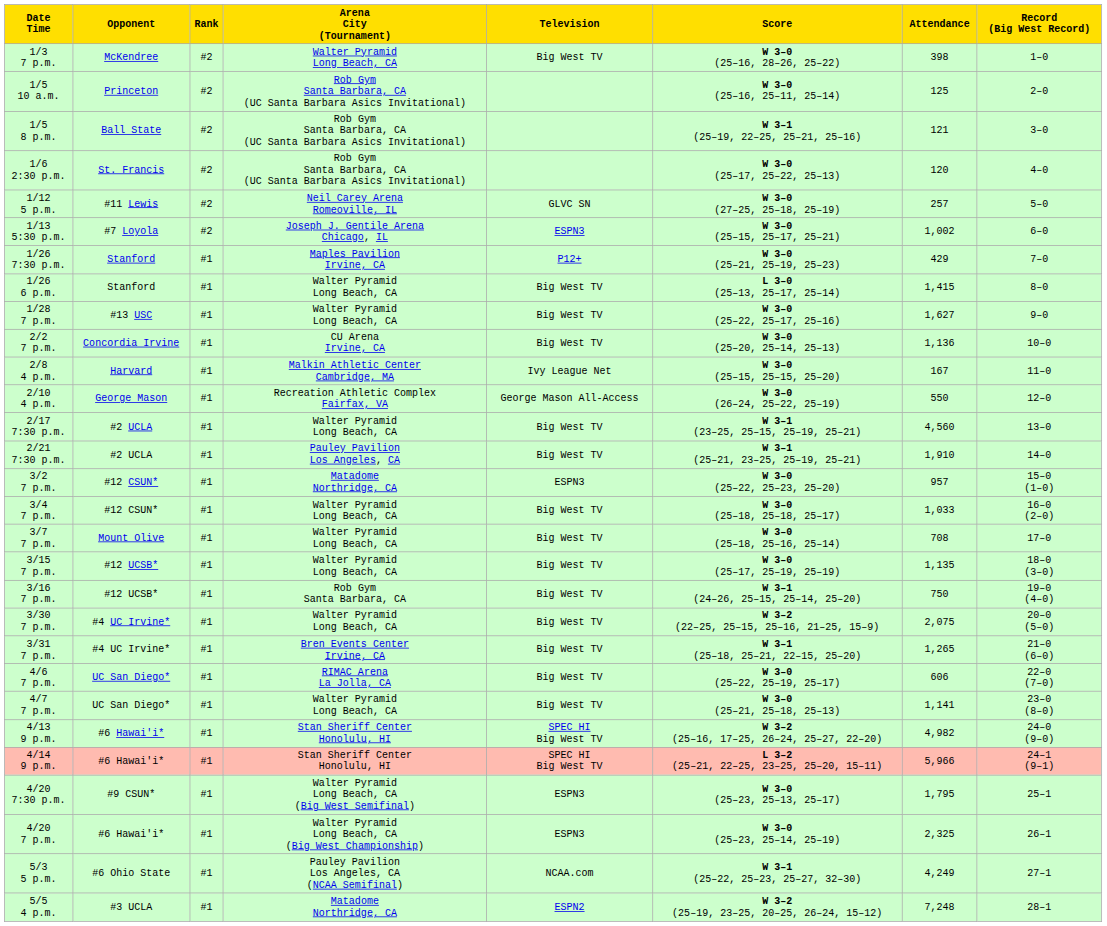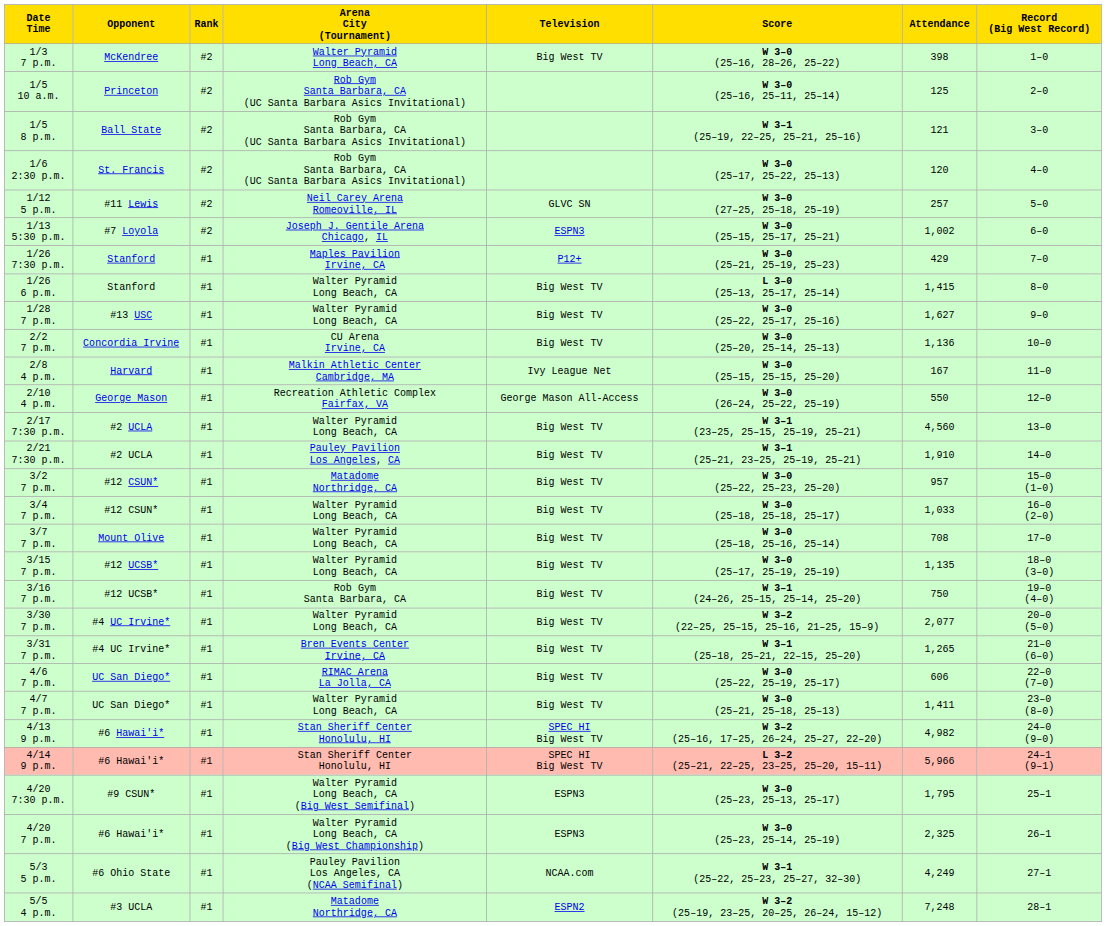 <table class="wikitable sortable" style="width:90%">
 <tr>
 <th style="background:#FFDF00; color:#000000;" scope="col">Date<br>Time</th>
 <th style="background:#FFDF00; color:#000000;" scope="col">Opponent</th>
 <th style="background:#FFDF00; color:#000000;" scope="col">Rank</th>
 <th style="background:#FFDF00; color:#000000;" scope="col">Arena<br>City<br>(Tournament)</th>
 <th style="background:#FFDF00; color:#000000;" scope="col">Television</th>
 <th style="background:#FFDF00; color:#000000;" scope="col">Score</th>
 <th style="background:#FFDF00; color:#000000;" scope="col">Attendance</th>
 <th style="background:#FFDF00; color:#000000;" scope="col">Record<br>(Big West Record)</th>
 </tr>
 <tr align="center" bgcolor="#ccffcc">
 <td>1/3<br>7 p.m.</td>
 <td><a href='#'>McKendree</a></td>
 <td>#2</td>
 <td><a href='#'>Walter Pyramid</a><br><a href='#'>Long Beach, CA</a></td>
 <td>Big West TV</td>
 <td><strong>W 3–0</strong><br>(25–16, 28–26, 25–22)</td>
 <td>398</td>
 <td>1–0</td>
 </tr>
 <tr align="center" bgcolor="#ccffcc">
 <td>1/5<br>10 a.m.</td>
 <td><a href='#'>Princeton</a></td>
 <td>#2</td>
 <td><a href='#'>Rob Gym</a><br><a href='#'>Santa Barbara, CA</a><br>(UC Santa Barbara Asics Invitational)</td>
 <td></td>
 <td><strong>W 3–0</strong><br>(25–16, 25–11, 25–14)</td>
 <td>125</td>
 <td>2–0</td>
 </tr>
 <tr align="center" bgcolor="#ccffcc">
 <td>1/5<br>8 p.m.</td>
 <td><a href='#'>Ball State</a></td>
 <td>#2</td>
 <td>Rob Gym<br>Santa Barbara, CA<br>(UC Santa Barbara Asics Invitational)</td>
 <td></td>
 <td><strong>W 3–1</strong><br>(25–19, 22–25, 25–21, 25–16)</td>
 <td>121</td>
 <td>3–0</td>
 </tr>
 <tr align="center" bgcolor="#ccffcc">
 <td>1/6<br>2:30 p.m.</td>
 <td><a href='#'>St. Francis</a></td>
 <td>#2</td>
 <td>Rob Gym<br>Santa Barbara, CA<br>(UC Santa Barbara Asics Invitational)</td>
 <td></td>
 <td><strong>W 3–0</strong><br>(25–17, 25–22, 25–13)</td>
 <td>120</td>
 <td>4–0</td>
 </tr>
 <tr align="center" bgcolor="#ccffcc">
 <td>1/12<br>5 p.m.</td>
 <td>#11 <a href='#'>Lewis</a></td>
 <td>#2</td>
 <td><a href='#'>Neil Carey Arena</a><br><a href='#'>Romeoville, IL</a></td>
 <td>GLVC SN</td>
 <td><strong>W 3–0</strong><br>(27–25, 25–18, 25–19)</td>
 <td>257</td>
 <td>5–0</td>
 </tr>
 <tr align="center" bgcolor="#ccffcc">
 <td>1/13<br>5:30 p.m.</td>
 <td>#7 <a href='#'>Loyola</a></td>
 <td>#2</td>
 <td><a href='#'>Joseph J. Gentile Arena</a><br><a href='#'>Chicago</a>, <a href='#'>IL</a></td>
 <td><a href='#'>ESPN3</a></td>
 <td><strong>W 3–0</strong><br>(25–15, 25–17, 25–21)</td>
 <td>1,002</td>
 <td>6–0</td>
 </tr>
 <tr align="center" bgcolor="#ccffcc">
 <td>1/26<br>7:30 p.m.</td>
 <td><a href='#'>Stanford</a></td>
 <td>#1</td>
 <td><a href='#'>Maples Pavilion</a><br><a href='#'>Irvine, CA</a></td>
 <td><a href='#'>P12+</a></td>
 <td><strong>W 3–0</strong><br>(25–21, 25–19, 25–23)</td>
 <td>429</td>
 <td>7–0</td>
 </tr>
 <tr align="center" bgcolor="#ccffcc">
 <td>1/26<br>6 p.m.</td>
 <td>Stanford</td>
 <td>#1</td>
 <td>Walter Pyramid<br>Long Beach, CA</td>
 <td>Big West TV</td>
 <td><strong>L 3–0</strong><br>(25–13, 25–17, 25–14)</td>
 <td>1,415</td>
 <td>8–0</td>
 </tr>
 <tr align="center" bgcolor="#ccffcc">
 <td>1/28<br>7 p.m.</td>
 <td>#13 <a href='#'>USC</a></td>
 <td>#1</td>
 <td>Walter Pyramid<br>Long Beach, CA</td>
 <td>Big West TV</td>
 <td><strong>W 3–0</strong><br>(25–22, 25–17, 25–16)</td>
 <td>1,627</td>
 <td>9–0</td>
 </tr>
 <tr align="center" bgcolor="#ccffcc">
 <td>2/2<br>7 p.m.</td>
 <td><a href='#'>Concordia Irvine</a></td>
 <td>#1</td>
 <td>CU Arena<br><a href='#'>Irvine, CA</a></td>
 <td>Big West TV</td>
 <td><strong>W 3–0</strong><br>(25–20, 25–14, 25–13)</td>
 <td>1,136</td>
 <td>10–0</td>
 </tr>
 <tr align="center" bgcolor="#ccffcc">
 <td>2/8<br>4 p.m.</td>
 <td><a href='#'>Harvard</a></td>
 <td>#1</td>
 <td><a href='#'>Malkin Athletic Center</a><br><a href='#'>Cambridge, MA</a></td>
 <td>Ivy League Net</td>
 <td><strong>W 3–0</strong><br>(25–15, 25–15, 25–20)</td>
 <td>167</td>
 <td>11–0</td>
 </tr>
 <tr align="center" bgcolor="#ccffcc">
 <td>2/10<br>4 p.m.</td>
 <td><a href='#'>George Mason</a></td>
 <td>#1</td>
 <td>Recreation Athletic Complex<br><a href='#'>Fairfax, VA</a></td>
 <td>George Mason All-Access</td>
 <td><strong>W 3–0</strong><br>(26–24, 25–22, 25–19)</td>
 <td>550</td>
 <td>12–0</td>
 </tr>
 <tr align="center" bgcolor="#ccffcc">
 <td>2/17<br>7:30 p.m.</td>
 <td>#2 <a href='#'>UCLA</a></td>
 <td>#1</td>
 <td>Walter Pyramid<br>Long Beach, CA</td>
 <td>Big West TV</td>
 <td><strong>W 3–1</strong><br>(23–25, 25–15, 25–19, 25–21)</td>
 <td>4,560</td>
 <td>13–0</td>
 </tr>
 <tr align="center" bgcolor="#ccffcc">
 <td>2/21<br>7:30 p.m.</td>
 <td>#2 UCLA</td>
 <td>#1</td>
 <td><a href='#'>Pauley Pavilion</a><br><a href='#'>Los Angeles</a>, <a href='#'>CA</a></td>
 <td>Big West TV</td>
 <td><strong>W 3–1</strong><br>(25–21, 23–25, 25–19, 25–21)</td>
 <td>1,910</td>
 <td>14–0</td>
 </tr>
 <tr align="center" bgcolor="#ccffcc">
 <td>3/2<br>7 p.m.</td>
 <td>#12 <a href='#'>CSUN*</a></td>
 <td>#1</td>
 <td><a href='#'>Matadome</a><br><a href='#'>Northridge, CA</a></td>
-<td>ESPN3</td>
+<td>Big West TV</td>
 <td><strong>W 3–0</strong><br>(25–22, 25–23, 25–20)</td>
 <td>957</td>
 <td>15–0<br>(1–0)</td>
 </tr>
 <tr align="center" bgcolor="#ccffcc">
 <td>3/4<br>7 p.m.</td>
 <td>#12 CSUN*</td>
 <td>#1</td>
 <td>Walter Pyramid<br>Long Beach, CA</td>
 <td>Big West TV</td>
 <td><strong>W 3–0</strong><br>(25–18, 25–18, 25–17)</td>
 <td>1,033</td>
 <td>16–0<br>(2–0)</td>
 </tr>
 <tr align="center" bgcolor="#ccffcc">
 <td>3/7<br>7 p.m.</td>
 <td><a href='#'>Mount Olive</a></td>
 <td>#1</td>
 <td>Walter Pyramid<br>Long Beach, CA</td>
 <td>Big West TV</td>
 <td><strong>W 3–0</strong><br>(25–18, 25–16, 25–14)</td>
 <td>708</td>
 <td>17–0</td>
 </tr>
 <tr align="center" bgcolor="#ccffcc">
 <td>3/15<br>7 p.m.</td>
 <td>#12 <a href='#'>UCSB*</a></td>
 <td>#1</td>
 <td>Walter Pyramid<br>Long Beach, CA</td>
 <td>Big West TV</td>
 <td><strong>W 3–0</strong><br>(25–17, 25–19, 25–19)</td>
 <td>1,135</td>
 <td>18–0<br>(3–0)</td>
 </tr>
 <tr align="center" bgcolor="#ccffcc">
 <td>3/16<br>7 p.m.</td>
 <td>#12 UCSB*</td>
 <td>#1</td>
 <td>Rob Gym<br>Santa Barbara, CA</td>
 <td>Big West TV</td>
 <td><strong>W 3–1</strong><br>(24–26, 25–15, 25–14, 25–20)</td>
 <td>750</td>
 <td>19–0<br>(4–0)</td>
 </tr>
 <tr align="center" bgcolor="#ccffcc">
 <td>3/30<br>7 p.m.</td>
 <td>#4 <a href='#'>UC Irvine*</a></td>
 <td>#1</td>
 <td>Walter Pyramid<br>Long Beach, CA</td>
 <td>Big West TV</td>
 <td><strong>W 3–2</strong><br>(22–25, 25–15, 25–16, 21–25, 15–9)</td>
-<td>2,075</td>
+<td>2,077</td>
 <td>20–0<br>(5–0)</td>
 </tr>
 <tr align="center" bgcolor="#ccffcc">
 <td>3/31<br>7 p.m.</td>
 <td>#4 UC Irvine*</td>
 <td>#1</td>
 <td><a href='#'>Bren Events Center</a><br><a href='#'>Irvine, CA</a></td>
 <td>Big West TV</td>
 <td><strong>W 3–1</strong><br>(25–18, 25–21, 22–15, 25–20)</td>
 <td>1,265</td>
 <td>21–0<br>(6–0)</td>
 </tr>
 <tr align="center" bgcolor="#ccffcc">
 <td>4/6<br>7 p.m.</td>
 <td><a href='#'>UC San Diego*</a></td>
 <td>#1</td>
 <td><a href='#'>RIMAC Arena</a><br><a href='#'>La Jolla, CA</a></td>
 <td>Big West TV</td>
 <td><strong>W 3–0</strong><br>(25–22, 25–19, 25–17)</td>
 <td>606</td>
 <td>22–0<br>(7–0)</td>
 </tr>
 <tr align="center" bgcolor="#ccffcc">
 <td>4/7<br>7 p.m.</td>
 <td>UC San Diego*</td>
 <td>#1</td>
 <td>Walter Pyramid<br>Long Beach, CA</td>
 <td>Big West TV</td>
 <td><strong>W 3–0</strong><br>(25–21, 25–18, 25–13)</td>
-<td>1,141</td>
+<td>1,411</td>
 <td>23–0<br>(8–0)</td>
 </tr>
 <tr align="center" bgcolor="#ccffcc">
 <td>4/13<br>9 p.m.</td>
 <td>#6 <a href='#'>Hawai'i*</a></td>
 <td>#1</td>
 <td><a href='#'>Stan Sheriff Center</a><br><a href='#'>Honolulu, HI</a></td>
 <td><a href='#'>SPEC HI</a><br>Big West TV</td>
 <td><strong>W 3–2</strong><br>(25–16, 17–25, 26–24, 25–27, 22–20)</td>
 <td>4,982</td>
 <td>24–0<br>(9–0)</td>
 </tr>
 <tr align="center" bgcolor="#ffbbb">
 <td>4/14<br>9 p.m.</td>
 <td>#6 Hawai'i*</td>
 <td>#1</td>
 <td>Stan Sheriff Center<br>Honolulu, HI</td>
 <td>SPEC HI<br>Big West TV</td>
 <td><strong>L 3–2</strong><br>(25–21, 22–25, 23–25, 25–20, 15–11)</td>
 <td>5,966</td>
 <td>24–1<br>(9–1)</td>
 </tr>
 <tr align="center" bgcolor="#ccffcc">
 <td>4/20<br>7:30 p.m.</td>
 <td>#9 CSUN*</td>
 <td>#1</td>
 <td>Walter Pyramid<br>Long Beach, CA<br>(<a href='#'>Big West Semifinal</a>)</td>
 <td>ESPN3</td>
 <td><strong>W 3–0</strong><br>(25–23, 25–13, 25–17)</td>
 <td>1,795</td>
 <td>25–1</td>
 </tr>
 <tr align="center" bgcolor="#ccffcc">
 <td>4/20<br>7 p.m.</td>
 <td>#6 Hawai'i*</td>
 <td>#1</td>
 <td>Walter Pyramid<br>Long Beach, CA<br>(<a href='#'>Big West Championship</a>)</td>
 <td>ESPN3</td>
 <td><strong>W 3–0</strong><br>(25–23, 25–14, 25–19)</td>
 <td>2,325</td>
 <td>26–1</td>
 </tr>
 <tr align="center" bgcolor="#ccffcc">
 <td>5/3<br>5 p.m.</td>
 <td>#6 Ohio State</td>
 <td>#1</td>
 <td>Pauley Pavilion<br>Los Angeles, CA<br>(<a href='#'>NCAA Semifinal</a>)</td>
 <td>NCAA.com</td>
 <td><strong>W 3–1</strong><br>(25–22, 25–23, 25–27, 32–30)</td>
 <td>4,249</td>
 <td>27–1</td>
 </tr>
 <tr align="center" bgcolor="#ccffcc">
 <td>5/5<br>4 p.m.</td>
 <td>#3 UCLA</td>
 <td>#1</td>
 <td><a href='#'>Matadome</a><br><a href='#'>Northridge, CA</a></td>
 <td><a href='#'>ESPN2</a></td>
 <td><strong>W 3–2</strong><br>(25–19, 23–25, 20–25, 26–24, 15–12)</td>
 <td>7,248</td>
 <td>28–1</td>
 </tr>
 </table>
